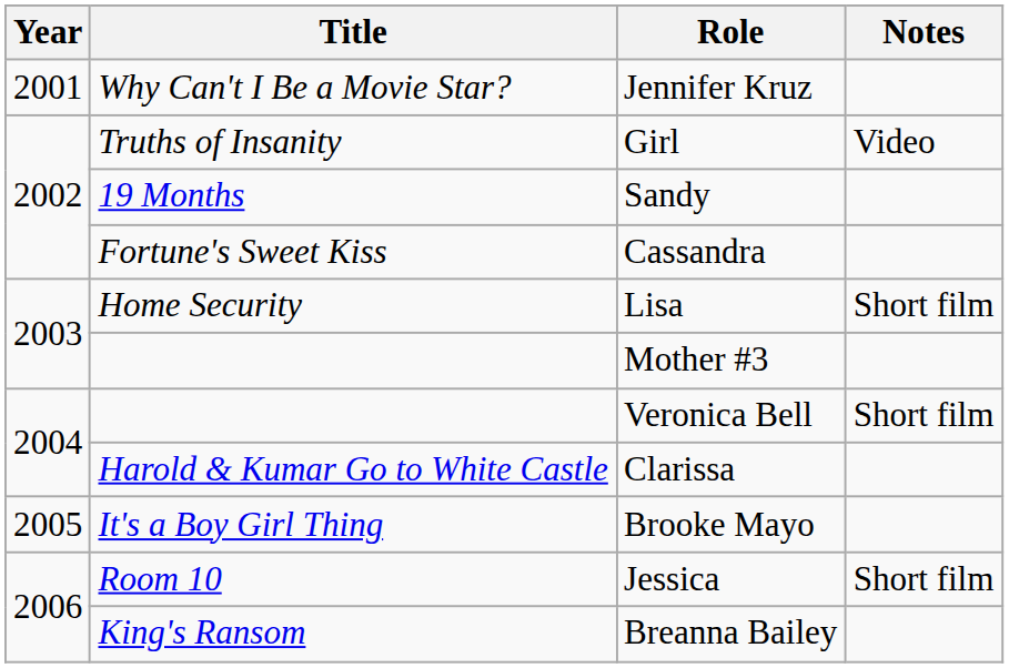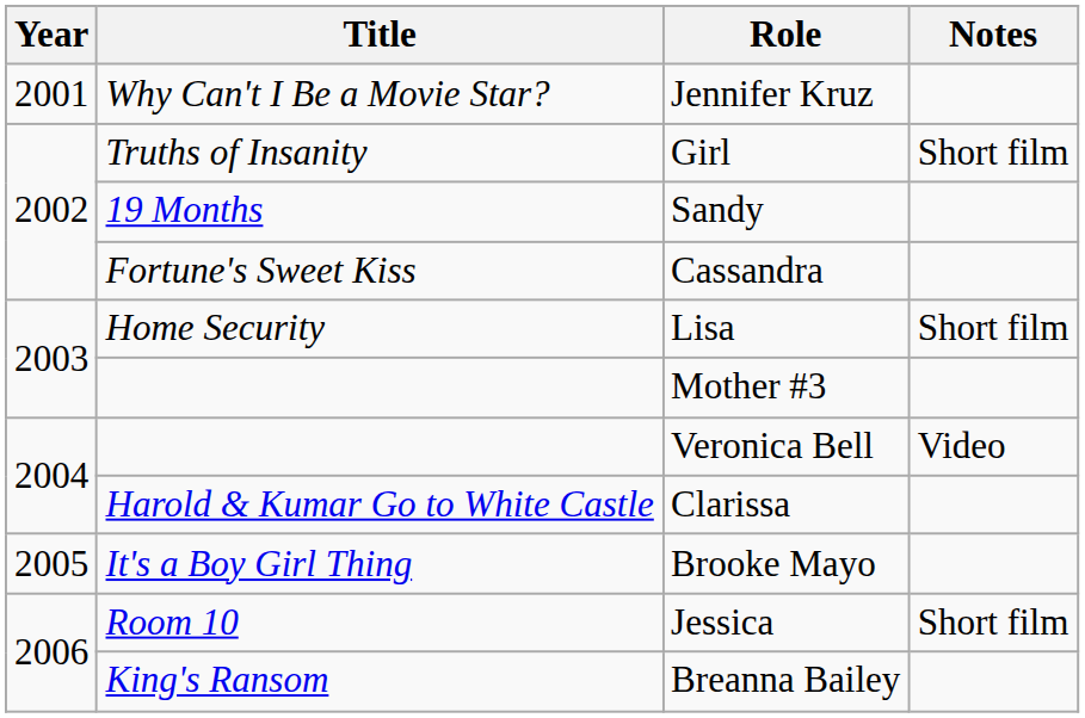 <table class="wikitable sortable">
 <tr>
 <th>Year</th>
 <th>Title</th>
 <th>Role</th>
 <th class="unsortable">Notes</th>
 </tr>
 <tr>
 <td>2001</td>
 <td><em>Why Can't I Be a Movie Star?</em></td>
 <td>Jennifer Kruz</td>
 <td></td>
 </tr>
 <tr>
 <td rowspan="3">2002</td>
 <td><em>Truths of Insanity</em></td>
 <td>Girl</td>
-<td>Video</td>
+<td>Short film</td>
 </tr>
 <tr>
 <td><em><a href='#'>19 Months</a></em></td>
 <td>Sandy</td>
 <td></td>
 </tr>
 <tr>
 <td><em>Fortune's Sweet Kiss</em></td>
 <td>Cassandra</td>
 <td></td>
 </tr>
 <tr>
 <td rowspan="2">2003</td>
 <td><em>Home Security</em></td>
 <td>Lisa</td>
 <td>Short film</td>
 </tr>
 <tr>
 <td><em></em></td>
 <td>Mother #3</td>
 <td></td>
 </tr>
 <tr>
 <td rowspan="2">2004</td>
 <td><em></em></td>
 <td>Veronica Bell</td>
-<td>Short film</td>
+<td>Video</td>
 </tr>
 <tr>
 <td><em><a href='#'>Harold & Kumar Go to White Castle</a></em></td>
 <td>Clarissa</td>
 <td></td>
 </tr>
 <tr>
 <td>2005</td>
 <td><em><a href='#'>It's a Boy Girl Thing</a></em></td>
 <td>Brooke Mayo</td>
 <td></td>
 </tr>
 <tr>
 <td rowspan="2">2006</td>
 <td><em><a href='#'>Room 10</a></em></td>
 <td>Jessica</td>
 <td>Short film</td>
 </tr>
 <tr>
 <td><em><a href='#'>King's Ransom</a></em></td>
 <td>Breanna Bailey</td>
 <td></td>
 </tr>
 </table>
